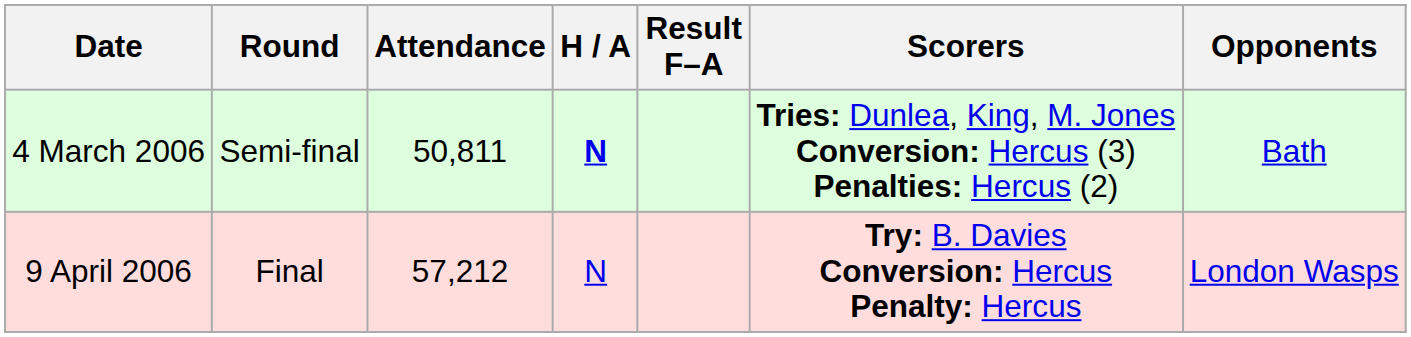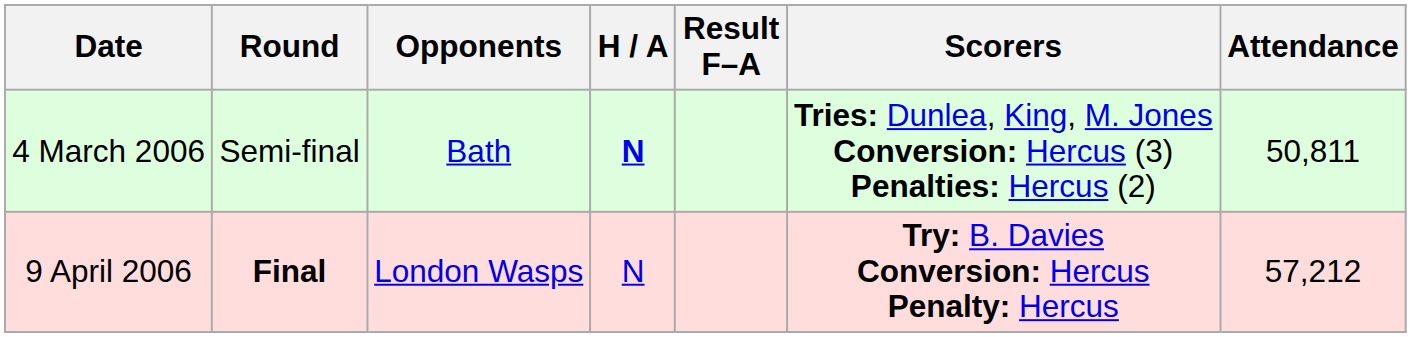 <table class="wikitable" style="text-align:center">
 <tr>
 <th>Date</th>
 <th>Round</th>
-<th>Attendance</th>
+<th>Opponents</th>
 <th>H / A</th>
 <th>Result<br>F–A</th>
 <th>Scorers</th>
-<th>Opponents</th>
+<th>Attendance</th>
 </tr>
 <tr style="background:#ddffdd">
 <td>4 March 2006</td>
 <td>Semi-final</td>
-<td>50,811</td>
+<td><a href='#'>Bath</a></td>
 <td><strong><a href='#'>N</a></strong></td>
 <td></td>
 <td><strong>Tries:</strong> <a href='#'>Dunlea</a>, <a href='#'>King</a>, <a href='#'>M. Jones</a><br><strong>Conversion:</strong> <a href='#'>Hercus</a> (3)<br><strong>Penalties:</strong> <a href='#'>Hercus</a> (2)</td>
-<td><a href='#'>Bath</a></td>
+<td>50,811</td>
 </tr>
 <tr style="background:#ffdddd">
 <td>9 April 2006</td>
-<td>Final</td>
-<td>57,212</td>
+<td><strong>Final</strong></td>
+<td><a href='#'>London Wasps</a></td>
 <td><a href='#'>N</a></td>
 <td></td>
 <td><strong>Try:</strong> <a href='#'>B. Davies</a><br><strong>Conversion:</strong> <a href='#'>Hercus</a><br><strong>Penalty:</strong> <a href='#'>Hercus</a></td>
-<td><a href='#'>London Wasps</a></td>
+<td>57,212</td>
 </tr>
 </table>
